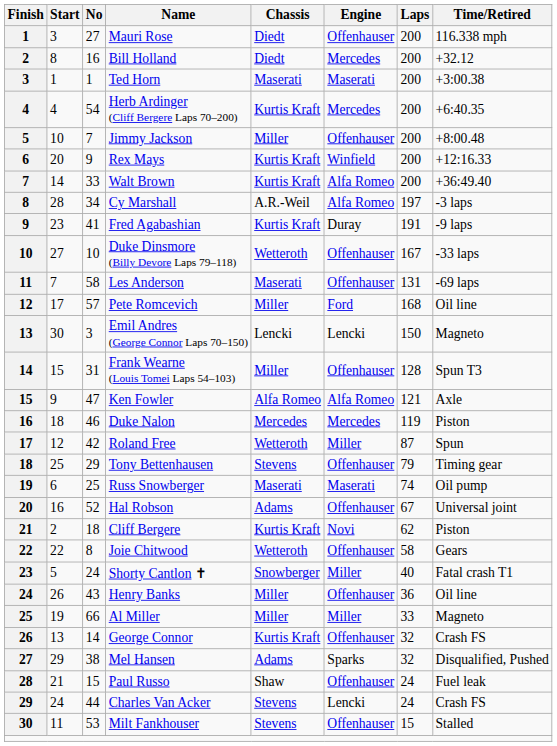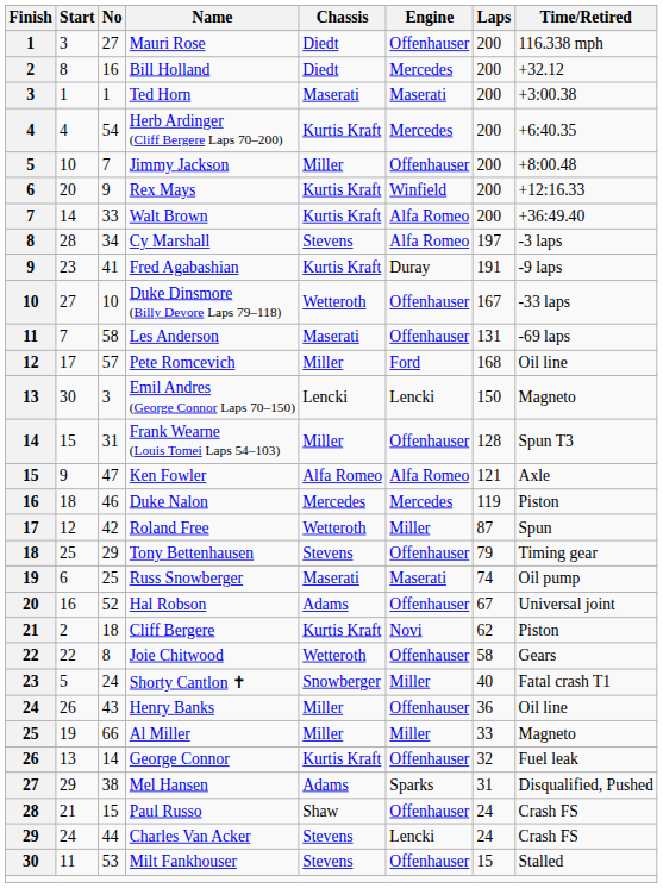 <table class="wikitable">
 <tr>
 <th>Finish</th>
 <th>Start</th>
 <th>No</th>
 <th>Name</th>
 <th>Chassis</th>
 <th>Engine</th>
 <th>Laps</th>
 <th>Time/Retired</th>
 </tr>
 <tr>
 <th>1</th>
 <td>3</td>
 <td>27</td>
 <td> <a href='#'>Mauri Rose</a> <strong></strong></td>
 <td><a href='#'>Diedt</a></td>
 <td><a href='#'>Offenhauser</a></td>
 <td>200</td>
 <td>116.338 mph</td>
 </tr>
 <tr>
 <th>2</th>
 <td>8</td>
 <td>16</td>
 <td> <a href='#'>Bill Holland</a> <strong></strong></td>
 <td><a href='#'>Diedt</a></td>
 <td><a href='#'>Mercedes</a></td>
 <td>200</td>
 <td>+32.12</td>
 </tr>
 <tr>
 <th>3</th>
 <td>1</td>
 <td>1</td>
 <td> <a href='#'>Ted Horn</a></td>
 <td><a href='#'>Maserati</a></td>
 <td><a href='#'>Maserati</a></td>
 <td>200</td>
 <td>+3:00.38</td>
 </tr>
 <tr>
 <th>4</th>
 <td>4</td>
 <td>54</td>
 <td> <a href='#'>Herb Ardinger</a><br><small>(<a href='#'>Cliff Bergere</a> Laps 70–200)</small></td>
 <td><a href='#'>Kurtis Kraft</a></td>
 <td><a href='#'>Mercedes</a></td>
 <td>200</td>
 <td>+6:40.35</td>
 </tr>
 <tr>
 <th>5</th>
 <td>10</td>
 <td>7</td>
 <td> <a href='#'>Jimmy Jackson</a></td>
 <td><a href='#'>Miller</a></td>
 <td><a href='#'>Offenhauser</a></td>
 <td>200</td>
 <td>+8:00.48</td>
 </tr>
 <tr>
 <th>6</th>
 <td>20</td>
 <td>9</td>
 <td> <a href='#'>Rex Mays</a></td>
 <td><a href='#'>Kurtis Kraft</a></td>
 <td><a href='#'>Winfield</a></td>
 <td>200</td>
 <td>+12:16.33</td>
 </tr>
 <tr>
 <th>7</th>
 <td>14</td>
 <td>33</td>
 <td> <a href='#'>Walt Brown</a> <strong></strong></td>
 <td><a href='#'>Kurtis Kraft</a></td>
 <td><a href='#'>Alfa Romeo</a></td>
 <td>200</td>
 <td>+36:49.40</td>
 </tr>
 <tr>
 <th>8</th>
 <td>28</td>
 <td>34</td>
 <td> <a href='#'>Cy Marshall</a></td>
-<td>A.R.-Weil</td>
+<td><a href='#'>Stevens</a></td>
 <td><a href='#'>Alfa Romeo</a></td>
 <td>197</td>
 <td>-3 laps</td>
 </tr>
 <tr>
 <th>9</th>
 <td>23</td>
 <td>41</td>
 <td> <a href='#'>Fred Agabashian</a> <strong></strong></td>
 <td><a href='#'>Kurtis Kraft</a></td>
 <td>Duray</td>
 <td>191</td>
 <td>-9 laps</td>
 </tr>
 <tr>
 <th>10</th>
 <td>27</td>
 <td>10</td>
 <td> <a href='#'>Duke Dinsmore</a><br><small>(<a href='#'>Billy Devore</a> Laps 79–118)</small></td>
 <td><a href='#'>Wetteroth</a></td>
 <td><a href='#'>Offenhauser</a></td>
 <td>167</td>
 <td>-33 laps</td>
 </tr>
 <tr>
 <th>11</th>
 <td>7</td>
 <td>58</td>
 <td> <a href='#'>Les Anderson</a> <strong></strong></td>
 <td><a href='#'>Maserati</a></td>
 <td><a href='#'>Offenhauser</a></td>
 <td>131</td>
 <td>-69 laps</td>
 </tr>
 <tr>
 <th>12</th>
 <td>17</td>
 <td>57</td>
 <td> <a href='#'>Pete Romcevich</a> <strong></strong></td>
 <td><a href='#'>Miller</a></td>
 <td><a href='#'>Ford</a></td>
 <td>168</td>
 <td>Oil line</td>
 </tr>
 <tr>
 <th>13</th>
 <td>30</td>
 <td>3</td>
 <td> <a href='#'>Emil Andres</a><br><small>(<a href='#'>George Connor</a> Laps 70–150)</small></td>
 <td>Lencki</td>
 <td>Lencki</td>
 <td>150</td>
 <td>Magneto</td>
 </tr>
 <tr>
 <th>14</th>
 <td>15</td>
 <td>31</td>
 <td> <a href='#'>Frank Wearne</a><br><small>(<a href='#'>Louis Tomei</a> Laps 54–103)</small></td>
 <td><a href='#'>Miller</a></td>
 <td><a href='#'>Offenhauser</a></td>
 <td>128</td>
 <td>Spun T3</td>
 </tr>
 <tr>
 <th>15</th>
 <td>9</td>
 <td>47</td>
 <td> <a href='#'>Ken Fowler</a></td>
 <td><a href='#'>Alfa Romeo</a></td>
 <td><a href='#'>Alfa Romeo</a></td>
 <td>121</td>
 <td>Axle</td>
 </tr>
 <tr>
 <th>16</th>
 <td>18</td>
 <td>46</td>
 <td> <a href='#'>Duke Nalon</a></td>
 <td><a href='#'>Mercedes</a></td>
 <td><a href='#'>Mercedes</a></td>
 <td>119</td>
 <td>Piston</td>
 </tr>
 <tr>
 <th>17</th>
 <td>12</td>
 <td>42</td>
 <td> <a href='#'>Roland Free</a></td>
 <td><a href='#'>Wetteroth</a></td>
 <td><a href='#'>Miller</a></td>
 <td>87</td>
 <td>Spun</td>
 </tr>
 <tr>
 <th>18</th>
 <td>25</td>
 <td>29</td>
 <td> <a href='#'>Tony Bettenhausen</a></td>
 <td><a href='#'>Stevens</a></td>
 <td><a href='#'>Offenhauser</a></td>
 <td>79</td>
 <td>Timing gear</td>
 </tr>
 <tr>
 <th>19</th>
 <td>6</td>
 <td>25</td>
 <td> <a href='#'>Russ Snowberger</a></td>
 <td><a href='#'>Maserati</a></td>
 <td><a href='#'>Maserati</a></td>
 <td>74</td>
 <td>Oil pump</td>
 </tr>
 <tr>
 <th>20</th>
 <td>16</td>
 <td>52</td>
 <td> <a href='#'>Hal Robson</a></td>
 <td><a href='#'>Adams</a></td>
 <td><a href='#'>Offenhauser</a></td>
 <td>67</td>
 <td>Universal joint</td>
 </tr>
 <tr>
 <th>21</th>
 <td>2</td>
 <td>18</td>
 <td> <a href='#'>Cliff Bergere</a></td>
 <td><a href='#'>Kurtis Kraft</a></td>
 <td><a href='#'>Novi</a></td>
 <td>62</td>
 <td>Piston</td>
 </tr>
 <tr>
 <th>22</th>
 <td>22</td>
 <td>8</td>
 <td> <a href='#'>Joie Chitwood</a></td>
 <td><a href='#'>Wetteroth</a></td>
 <td><a href='#'>Offenhauser</a></td>
 <td>58</td>
 <td>Gears</td>
 </tr>
 <tr>
 <th>23</th>
 <td>5</td>
 <td>24</td>
 <td> <a href='#'>Shorty Cantlon</a> ✝</td>
 <td><a href='#'>Snowberger</a></td>
 <td><a href='#'>Miller</a></td>
 <td>40</td>
 <td>Fatal crash T1</td>
 </tr>
 <tr>
 <th>24</th>
 <td>26</td>
 <td>43</td>
 <td> <a href='#'>Henry Banks</a></td>
 <td><a href='#'>Miller</a></td>
 <td><a href='#'>Offenhauser</a></td>
 <td>36</td>
 <td>Oil line</td>
 </tr>
 <tr>
 <th>25</th>
 <td>19</td>
 <td>66</td>
 <td> <a href='#'>Al Miller</a></td>
 <td><a href='#'>Miller</a></td>
 <td><a href='#'>Miller</a></td>
 <td>33</td>
 <td>Magneto</td>
 </tr>
 <tr>
 <th>26</th>
 <td>13</td>
 <td>14</td>
 <td> <a href='#'>George Connor</a></td>
 <td><a href='#'>Kurtis Kraft</a></td>
 <td><a href='#'>Offenhauser</a></td>
 <td>32</td>
-<td>Crash FS</td>
+<td>Fuel leak</td>
 </tr>
 <tr>
 <th>27</th>
 <td>29</td>
 <td>38</td>
 <td> <a href='#'>Mel Hansen</a></td>
 <td><a href='#'>Adams</a></td>
 <td>Sparks</td>
-<td>32</td>
+<td>31</td>
 <td>Disqualified, Pushed</td>
 </tr>
 <tr>
 <th>28</th>
 <td>21</td>
 <td>15</td>
 <td> <a href='#'>Paul Russo</a></td>
 <td>Shaw</td>
 <td><a href='#'>Offenhauser</a></td>
 <td>24</td>
-<td>Fuel leak</td>
+<td>Crash FS</td>
 </tr>
 <tr>
 <th>29</th>
 <td>24</td>
 <td>44</td>
 <td> <a href='#'>Charles Van Acker</a> <strong></strong></td>
 <td><a href='#'>Stevens</a></td>
 <td>Lencki</td>
 <td>24</td>
 <td>Crash FS</td>
 </tr>
 <tr>
 <th>30</th>
 <td>11</td>
 <td>53</td>
 <td> <a href='#'>Milt Fankhouser</a> <strong></strong></td>
 <td><a href='#'>Stevens</a></td>
 <td><a href='#'>Offenhauser</a></td>
 <td>15</td>
 <td>Stalled</td>
 </tr>
 <tr>
 <td colspan="9" style="text-align:center"></td>
 </tr>
 </table>
